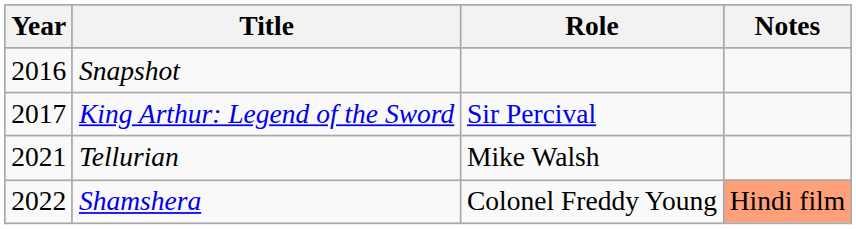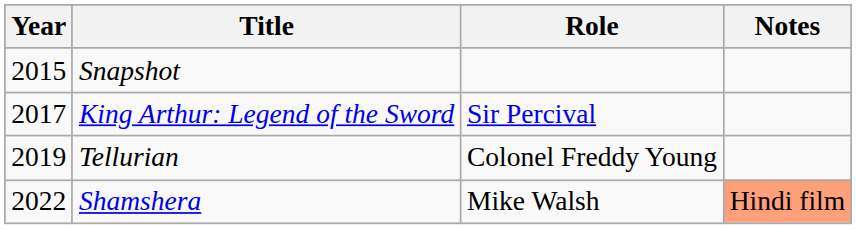 <table class="wikitable">
 <tr>
 <th>Year</th>
 <th>Title</th>
 <th>Role</th>
 <th>Notes</th>
 </tr>
 <tr>
-<td>2016</td>
+<td>2015</td>
 <td><em>Snapshot</em></td>
 <td></td>
 <td></td>
 </tr>
 <tr>
 <td>2017</td>
 <td><em><a href='#'>King Arthur: Legend of the Sword</a></em></td>
 <td><a href='#'>Sir Percival</a></td>
 <td></td>
 </tr>
 <tr>
-<td>2021</td>
+<td>2019</td>
 <td><em>Tellurian</em> </td>
-<td>Mike Walsh</td>
+<td>Colonel Freddy Young</td>
 <td></td>
 </tr>
 <tr>
 <td>2022</td>
 <td><em><a href='#'>Shamshera</a></em></td>
-<td>Colonel Freddy Young</td>
+<td>Mike Walsh</td>
 <td style="background: lightsalmon;">Hindi film</td>
 </tr>
 </table>
